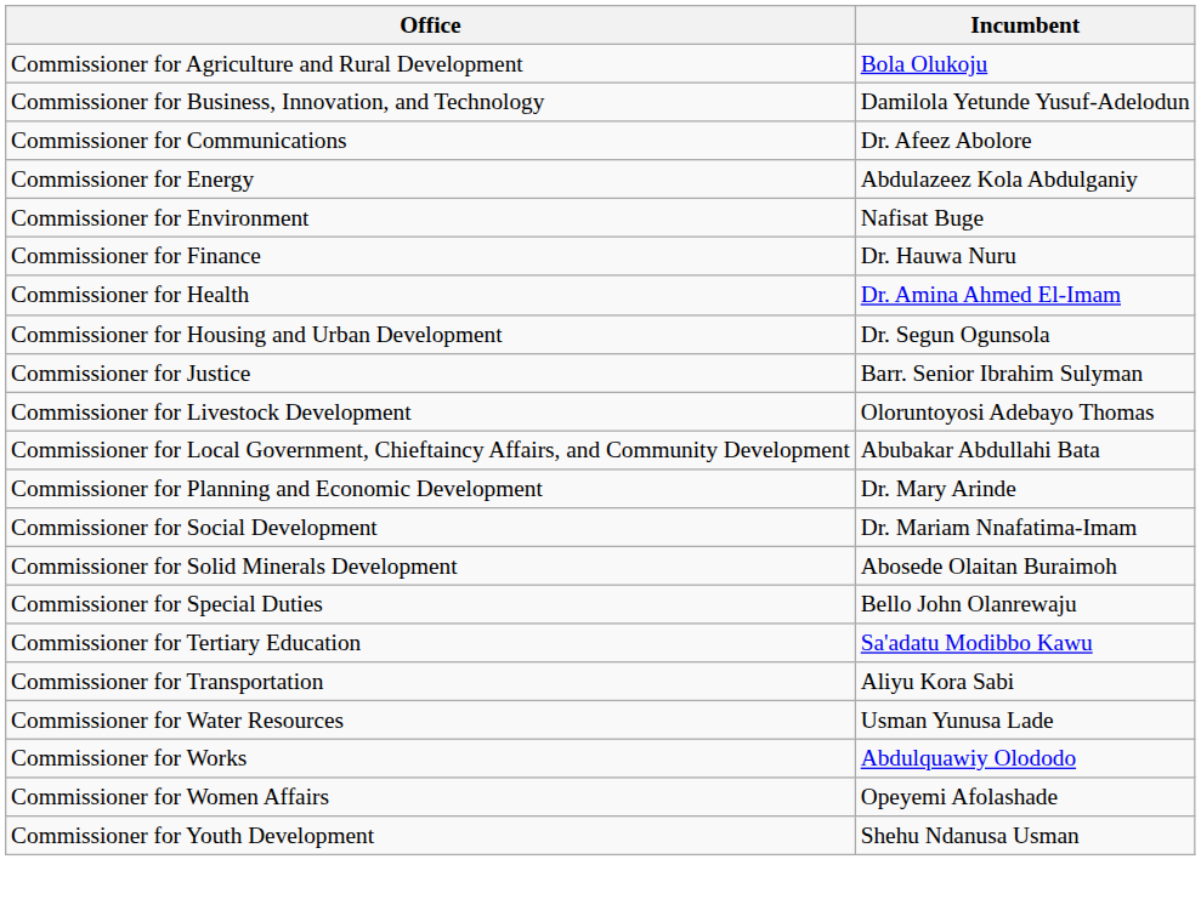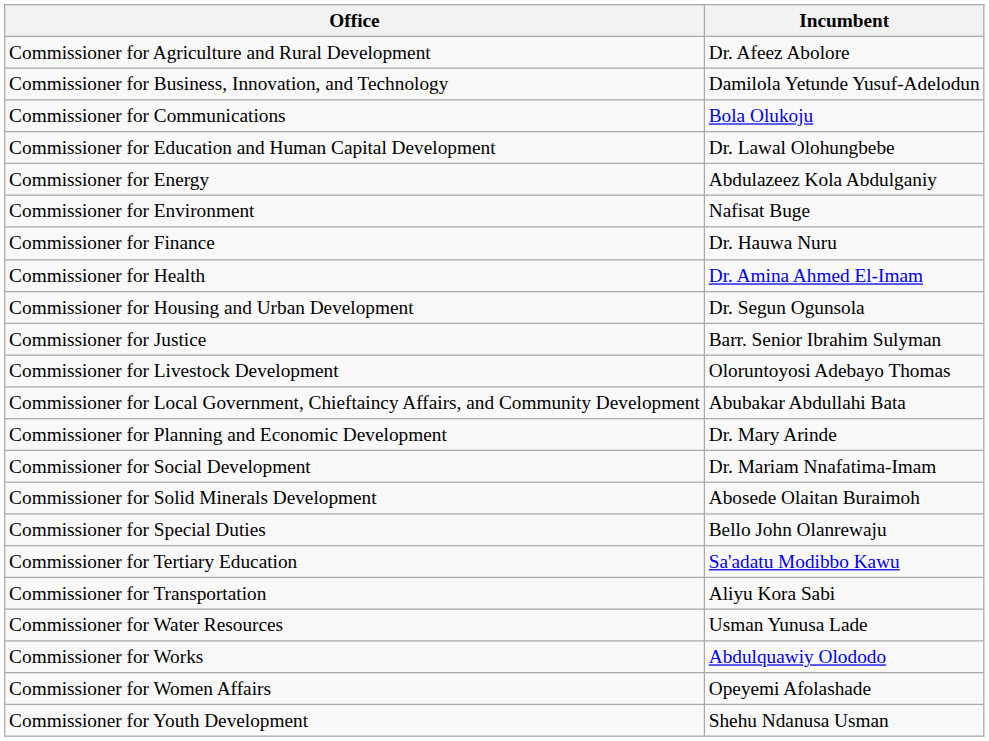 <table class="wikitable" style="font-size: 95%;">
 <tr>
 <th>Office</th>
 <th>Incumbent</th>
 </tr>
 <tr>
 <td>Commissioner for Agriculture and Rural Development</td>
-<td><a href='#'> Bola Olukoju</a></td>
+<td>Dr. Afeez Abolore</td>
 </tr>
 <tr>
 <td>Commissioner for  Business, Innovation, and Technology</td>
 <td>Damilola Yetunde Yusuf-Adelodun</td>
 </tr>
 <tr>
 <td>Commissioner for Communications</td>
-<td>Dr. Afeez Abolore</td>
+<td><a href='#'> Bola Olukoju</a></td>
+</tr>
+<tr>
+<td>Commissioner for Education and Human Capital Development</td>
+<td>Dr. Lawal Olohungbebe</td>
 </tr>
 <tr>
 <td>Commissioner for Energy</td>
 <td>Abdulazeez Kola Abdulganiy</td>
 </tr>
 <tr>
 <td>Commissioner for Environment</td>
 <td>Nafisat Buge</td>
 </tr>
 <tr>
 <td>Commissioner for Finance</td>
 <td>Dr. Hauwa Nuru</td>
 </tr>
 <tr>
 <td>Commissioner for Health</td>
 <td><a href='#'>Dr. Amina Ahmed El-Imam</a></td>
 </tr>
 <tr>
 <td>Commissioner for Housing and Urban Development</td>
 <td>Dr. Segun Ogunsola</td>
 </tr>
 <tr>
 <td>Commissioner for Justice</td>
 <td>Barr. Senior Ibrahim Sulyman</td>
 </tr>
 <tr>
 <td>Commissioner for Livestock Development</td>
 <td>Oloruntoyosi Adebayo Thomas</td>
 </tr>
 <tr>
 <td>Commissioner for Local Government, Chieftaincy Affairs, and Community Development</td>
 <td>Abubakar Abdullahi Bata</td>
 </tr>
 <tr>
 <td>Commissioner for Planning and Economic Development</td>
 <td>Dr. Mary Arinde</td>
 </tr>
 <tr>
 <td>Commissioner for Social Development</td>
 <td>Dr. Mariam Nnafatima-Imam</td>
 </tr>
 <tr>
 <td>Commissioner for Solid Minerals Development</td>
 <td>Abosede Olaitan Buraimoh</td>
 </tr>
 <tr>
 <td>Commissioner for Special Duties</td>
 <td>Bello John Olanrewaju</td>
 </tr>
 <tr>
 <td>Commissioner for Tertiary Education</td>
 <td><a href='#'>Sa'adatu Modibbo Kawu</a></td>
 </tr>
 <tr>
 <td>Commissioner for Transportation</td>
 <td>Aliyu Kora Sabi</td>
 </tr>
 <tr>
 <td>Commissioner for Water Resources</td>
 <td>Usman Yunusa Lade</td>
 </tr>
 <tr>
 <td>Commissioner for Works</td>
 <td><a href='#'>Abdulquawiy Olododo</a></td>
 </tr>
 <tr>
 <td>Commissioner for Women Affairs</td>
 <td>Opeyemi Afolashade</td>
 </tr>
 <tr>
 <td>Commissioner for Youth Development</td>
 <td>Shehu Ndanusa Usman</td>
 </tr>
 </table>
